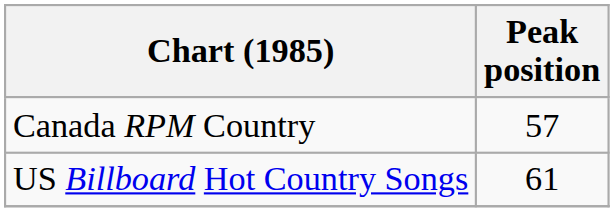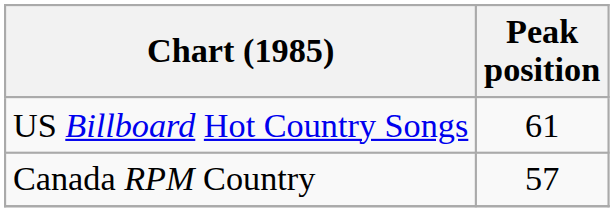 <table class="wikitable">
 <tr>
 <th>Chart (1985)</th>
 <th>Peak<br>position</th>
 </tr>
 <tr>
+<td>US <em><a href='#'>Billboard</a></em> <a href='#'>Hot Country Songs</a></td>
+<td style="text-align:center;">61</td>
+</tr>
+<tr>
 <td>Canada <em>RPM</em> Country</td>
 <td style="text-align:center;">57</td>
 </tr>
 <tr>
-<td>US <em><a href='#'>Billboard</a></em> <a href='#'>Hot Country Songs</a></td>
-<td style="text-align:center;">61</td>
-</tr>
-<tr>
 </tr>
 </table>
